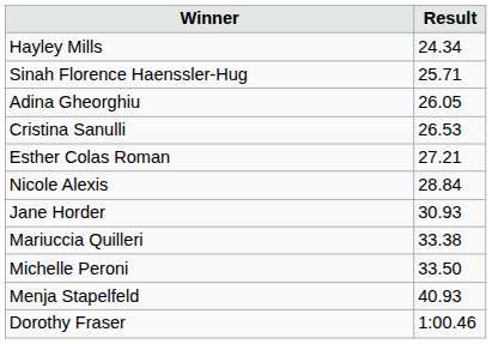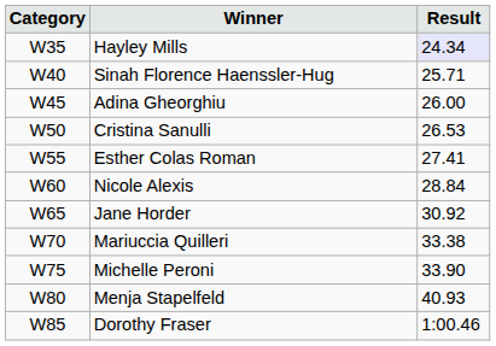 <table class="wikitable" width=35%>
 <tr>
+<td width=15% align="center" bgcolor=#E3E7E6><strong>Category</strong></td>
 <td align="center" bgcolor=#E3E7E6> <strong>Winner</strong></td>
 <td width=15% align="center" bgcolor=#E3E7E6><strong>Result</strong></td>
 </tr>
 <tr>
+<td align="center">W35</td>
 <td> Hayley Mills</td>
-<td>24.34</td>
+<td style="background: lavender;">24.34</td>
 </tr>
 <tr>
+<td align="center">W40</td>
 <td> Sinah Florence Haenssler-Hug</td>
 <td>25.71</td>
 </tr>
 <tr>
+<td align="center">W45</td>
 <td> Adina Gheorghiu</td>
-<td>26.05</td>
+<td>26.00</td>
 </tr>
 <tr>
+<td align="center">W50</td>
 <td> Cristina Sanulli</td>
 <td>26.53</td>
 </tr>
 <tr>
+<td align="center">W55</td>
 <td> Esther Colas Roman</td>
-<td>27.21</td>
+<td>27.41</td>
 </tr>
 <tr>
+<td align="center">W60</td>
 <td> Nicole Alexis</td>
 <td>28.84</td>
 </tr>
 <tr>
+<td align="center">W65</td>
 <td> Jane Horder</td>
-<td>30.93</td>
+<td>30.92</td>
 </tr>
 <tr>
+<td align="center">W70</td>
 <td> Mariuccia Quilleri</td>
 <td>33.38</td>
 </tr>
 <tr>
+<td align="center">W75</td>
 <td> Michelle Peroni</td>
-<td>33.50</td>
+<td>33.90</td>
 </tr>
 <tr>
+<td align="center">W80</td>
 <td> Menja Stapelfeld</td>
 <td>40.93</td>
 </tr>
 <tr>
+<td align="center">W85</td>
 <td> Dorothy Fraser</td>
 <td>1:00.46</td>
 </tr>
 </table>
